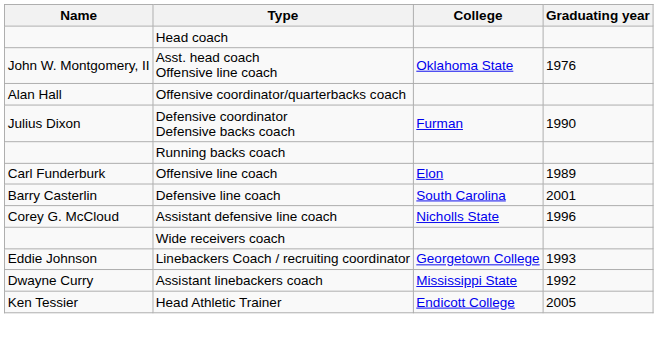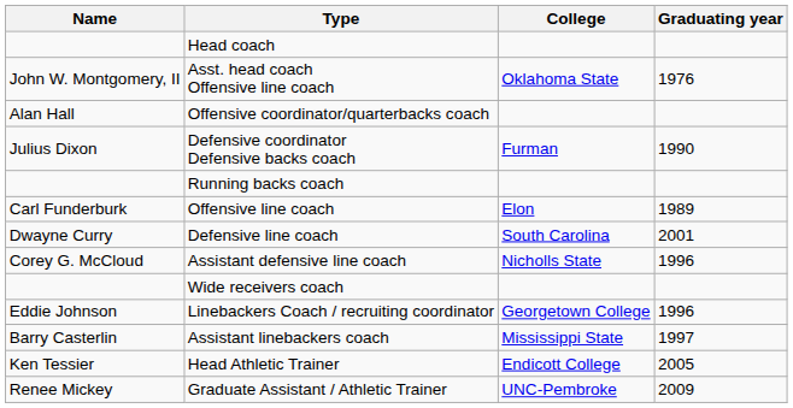 <table class="wikitable" style="font-size: 90%;">
 <tr>
 <th>Name </th>
 <th>Type </th>
 <th>College</th>
 <th>Graduating year</th>
 </tr>
 <tr>
 <td></td>
 <td>Head coach</td>
 <td></td>
 <td></td>
 </tr>
 <tr>
 <td>John W. Montgomery, II</td>
 <td>Asst. head coach<br>Offensive line coach</td>
 <td><a href='#'>Oklahoma State</a></td>
 <td>1976</td>
 </tr>
 <tr>
 <td>Alan Hall</td>
 <td>Offensive coordinator/quarterbacks coach</td>
 <td></td>
 <td></td>
 </tr>
 <tr>
 <td>Julius Dixon</td>
 <td>Defensive coordinator <br>Defensive backs coach</td>
 <td><a href='#'>Furman</a></td>
 <td>1990</td>
 </tr>
 <tr>
 <td></td>
 <td>Running backs coach</td>
 <td></td>
 <td></td>
 </tr>
 <tr>
 <td>Carl Funderburk</td>
 <td>Offensive line coach</td>
 <td><a href='#'>Elon</a></td>
 <td>1989</td>
 </tr>
 <tr>
-<td>Barry Casterlin</td>
+<td>Dwayne Curry</td>
 <td>Defensive line coach</td>
 <td><a href='#'>South Carolina</a></td>
 <td>2001</td>
 </tr>
 <tr>
 <td>Corey G. McCloud</td>
 <td>Assistant defensive line coach</td>
 <td><a href='#'>Nicholls State</a></td>
 <td>1996</td>
 </tr>
 <tr>
 <td></td>
 <td>Wide receivers coach</td>
 <td></td>
 <td></td>
 </tr>
 <tr>
 <td>Eddie Johnson</td>
 <td>Linebackers Coach / recruiting coordinator</td>
 <td><a href='#'>Georgetown College</a></td>
-<td>1993</td>
+<td>1996</td>
 </tr>
 <tr>
-<td>Dwayne Curry</td>
+<td>Barry Casterlin</td>
 <td>Assistant linebackers coach</td>
 <td><a href='#'>Mississippi State</a></td>
-<td>1992</td>
+<td>1997</td>
 </tr>
 <tr>
 <td>Ken Tessier</td>
 <td>Head Athletic Trainer</td>
 <td><a href='#'>Endicott College</a></td>
 <td>2005</td>
 </tr>
+<tr>
+<td>Renee Mickey</td>
+<td>Graduate Assistant / Athletic Trainer</td>
+<td><a href='#'>UNC-Pembroke</a></td>
+<td>2009</td>
+</tr>
 </table>
